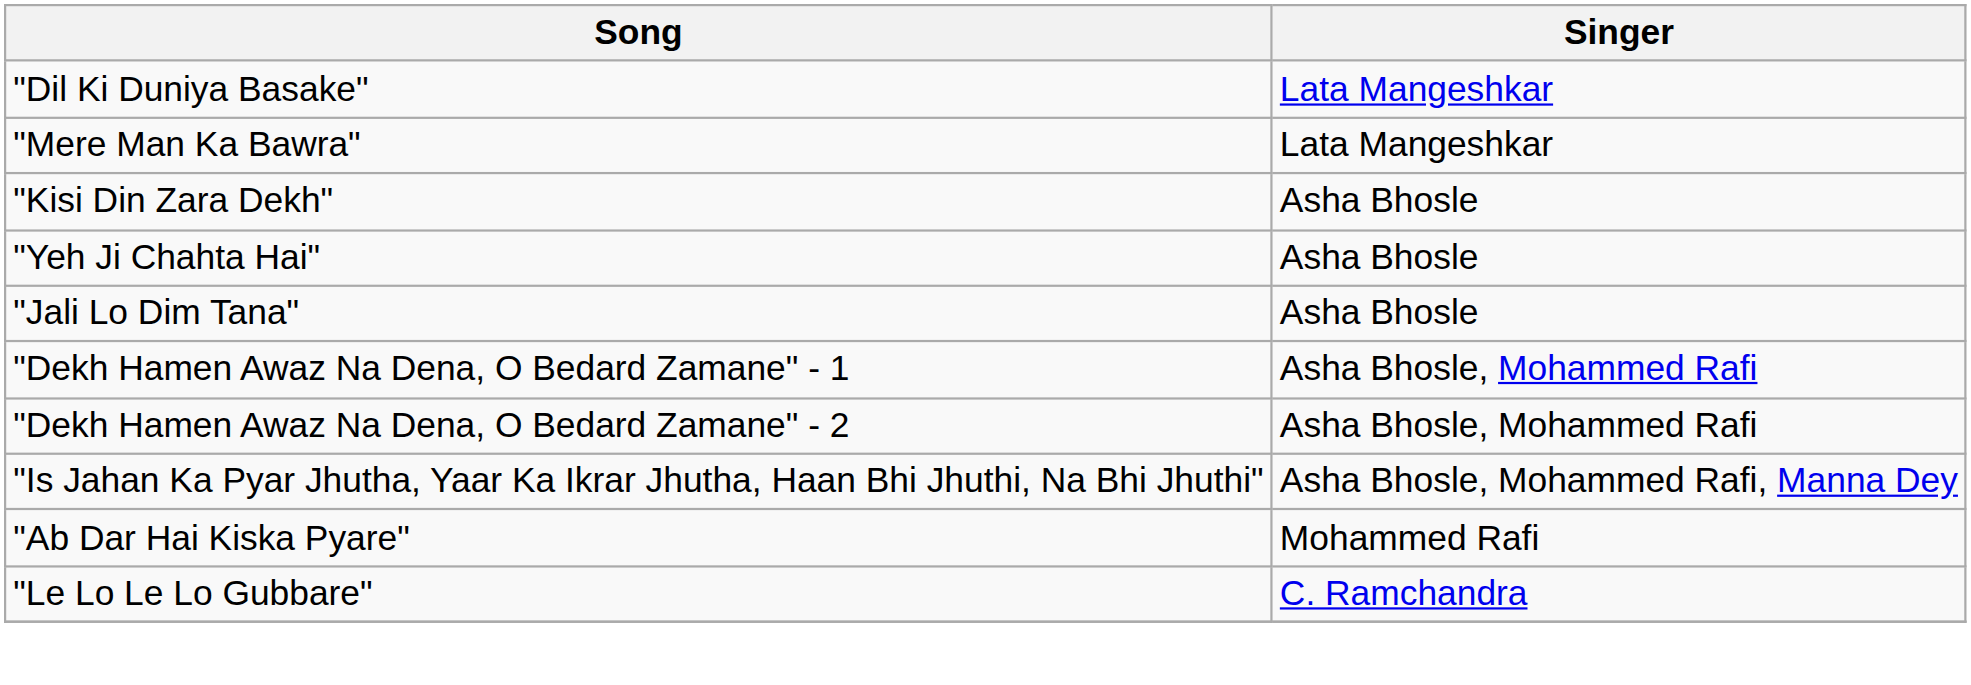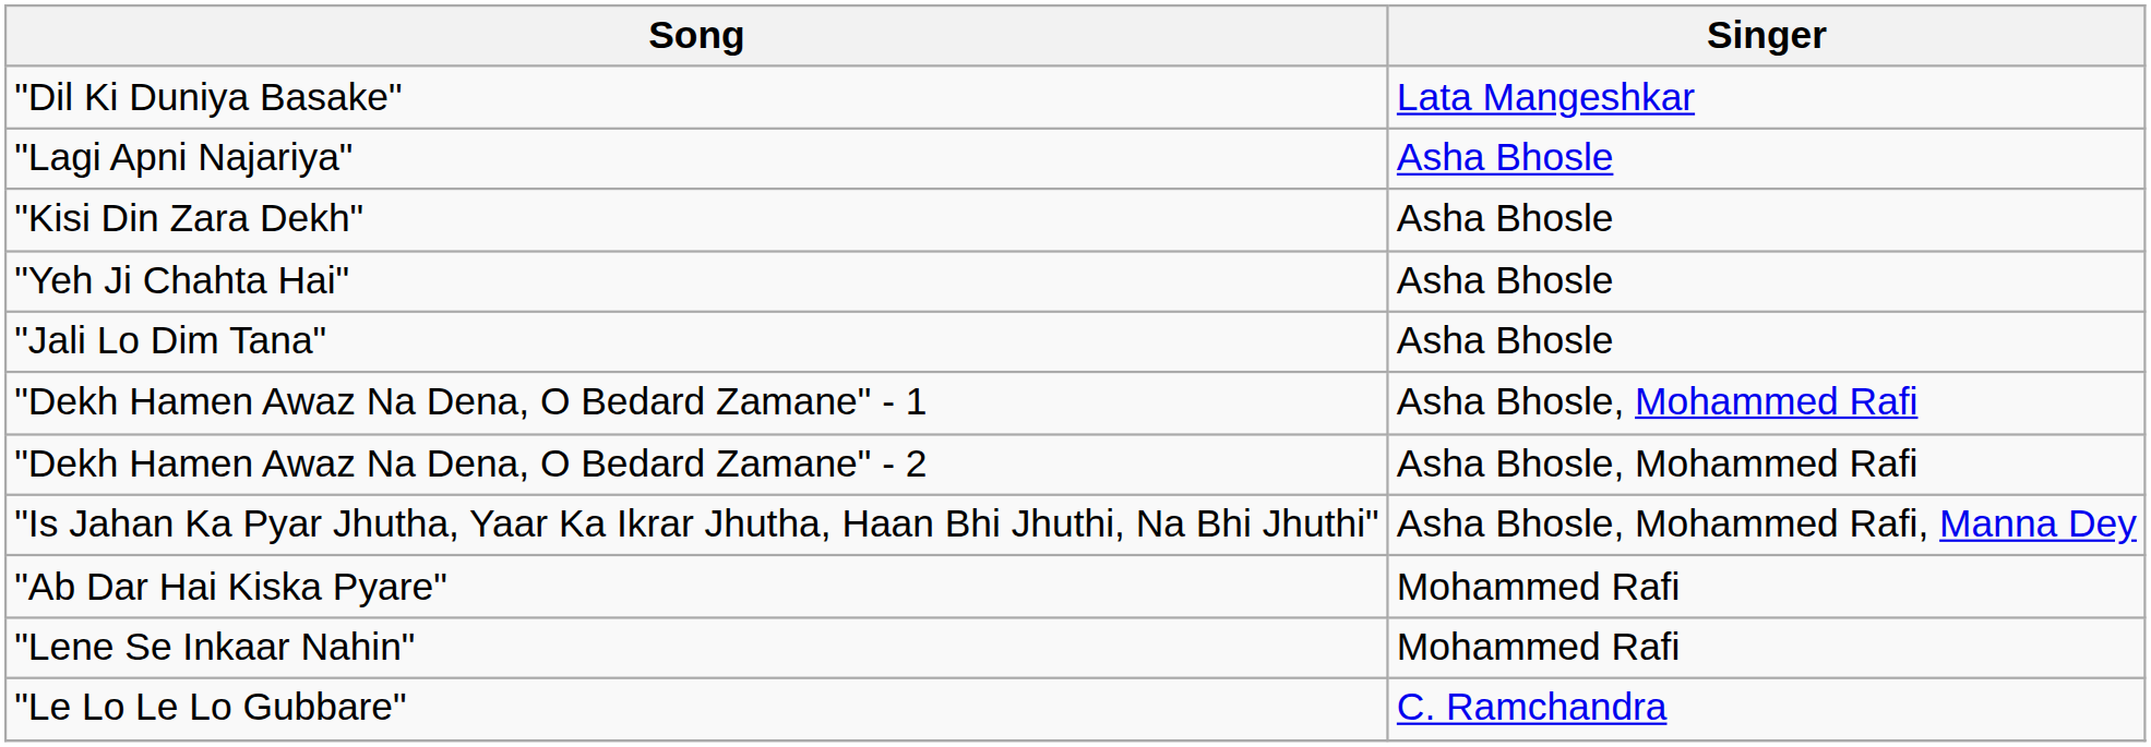 <table class="wikitable">
 <tr>
 <th>Song</th>
 <th>Singer</th>
 </tr>
 <tr>
 <td>"Dil Ki Duniya Basake"</td>
 <td><a href='#'>Lata Mangeshkar</a></td>
 </tr>
 <tr>
-<td>"Mere Man Ka Bawra"</td>
-<td>Lata Mangeshkar</td>
+<td>"Lagi Apni Najariya"</td>
+<td><a href='#'>Asha Bhosle</a></td>
 </tr>
 <tr>
 <td>"Kisi Din Zara Dekh"</td>
 <td>Asha Bhosle</td>
 </tr>
 <tr>
 <td>"Yeh Ji Chahta Hai"</td>
 <td>Asha Bhosle</td>
 </tr>
 <tr>
 <td>"Jali Lo Dim Tana"</td>
 <td>Asha Bhosle</td>
 </tr>
 <tr>
 <td>"Dekh Hamen Awaz Na Dena, O Bedard Zamane" - 1</td>
 <td>Asha Bhosle, <a href='#'>Mohammed Rafi</a></td>
 </tr>
 <tr>
 <td>"Dekh Hamen Awaz Na Dena, O Bedard Zamane" - 2</td>
 <td>Asha Bhosle, Mohammed Rafi</td>
 </tr>
 <tr>
 <td>"Is Jahan Ka Pyar Jhutha, Yaar Ka Ikrar Jhutha, Haan Bhi Jhuthi, Na Bhi Jhuthi"</td>
 <td>Asha Bhosle, Mohammed Rafi, <a href='#'>Manna Dey</a></td>
 </tr>
 <tr>
 <td>"Ab Dar Hai Kiska Pyare"</td>
 <td>Mohammed Rafi</td>
 </tr>
 <tr>
+<td>"Lene Se Inkaar Nahin"</td>
+<td>Mohammed Rafi</td>
+</tr>
+<tr>
 <td>"Le Lo Le Lo Gubbare"</td>
 <td><a href='#'>C. Ramchandra</a></td>
 </tr>
 <tr>
 </tr>
 </table>
